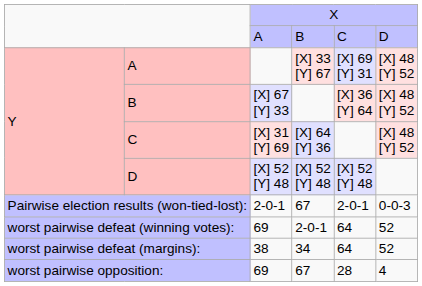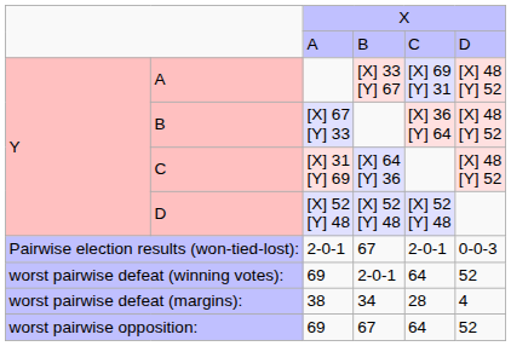 <table class=wikitable border=1>
 <tr>
 <td colspan=2 rowspan=2></td>
 <td colspan=4 bgcolor="#c0c0ff" align=center>X</td>
 </tr>
 <tr>
 <td bgcolor="#c0c0ff">A</td>
 <td bgcolor="#c0c0ff">B</td>
 <td bgcolor="#c0c0ff">C</td>
 <td bgcolor="#c0c0ff">D</td>
 </tr>
 <tr>
 <td bgcolor="#ffc0c0" rowspan=4>Y</td>
 <td bgcolor="#ffc0c0">A</td>
 <td></td>
 <td bgcolor="#ffe0e0">[X] 33 <br>[Y] 67</td>
 <td bgcolor="#e0e0ff">[X] 69 <br>[Y] 31</td>
 <td bgcolor="#ffe0e0">[X] 48 <br>[Y] 52</td>
 </tr>
 <tr>
 <td bgcolor="#ffc0c0">B</td>
 <td bgcolor="#e0e0ff">[X] 67 <br>[Y] 33</td>
 <td></td>
 <td bgcolor="#ffe0e0">[X] 36 <br>[Y] 64</td>
 <td bgcolor="#ffe0e0">[X] 48 <br>[Y] 52</td>
 </tr>
 <tr>
 <td bgcolor="#ffc0c0">C</td>
 <td bgcolor="#ffe0e0">[X] 31 <br>[Y] 69</td>
 <td bgcolor="#e0e0ff">[X] 64 <br>[Y] 36</td>
 <td></td>
 <td bgcolor="#ffe0e0">[X] 48 <br>[Y] 52</td>
 </tr>
 <tr>
 <td bgcolor="#ffc0c0">D</td>
 <td bgcolor="#e0e0ff">[X] 52 <br>[Y] 48</td>
 <td bgcolor="#e0e0ff">[X] 52 <br>[Y] 48</td>
 <td bgcolor="#e0e0ff">[X] 52 <br>[Y] 48</td>
 <td></td>
 </tr>
 <tr>
 <td colspan=2 bgcolor="#c0c0ff">Pairwise election results (won-tied-lost):</td>
 <td>2-0-1</td>
 <td>67</td>
 <td>2-0-1</td>
 <td>0-0-3</td>
 </tr>
 <tr>
 <td colspan=2 bgcolor="#c0c0ff">worst pairwise defeat (winning votes):</td>
 <td>69</td>
 <td>2-0-1</td>
 <td>64</td>
 <td>52</td>
 </tr>
 <tr>
 <td colspan=2 bgcolor="#c0c0ff">worst pairwise defeat (margins):</td>
 <td>38</td>
 <td>34</td>
-<td>64</td>
-<td>52</td>
+<td>28</td>
+<td>4</td>
 </tr>
 <tr>
 <td colspan=2 bgcolor="#c0c0ff">worst pairwise opposition:</td>
 <td>69</td>
 <td>67</td>
-<td>28</td>
-<td>4</td>
+<td>64</td>
+<td>52</td>
 </tr>
 </table>
